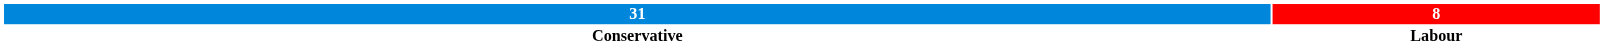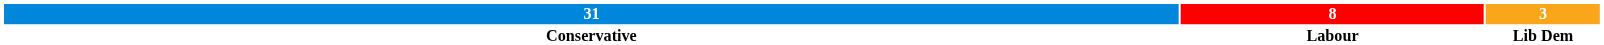 <table style="width:100%; text-align:center;">
 <tr style="color:white;">
 <td style="background:#0087DC; width:73.81%;"><strong>31</strong></td>
 <td style="background:red; width:19.05%;"><strong>8</strong></td>
+<td style="background:#FAA61A; width:7.14%;"><strong>3</strong></td>
 </tr>
 <tr>
 <td><span><strong>Conservative</strong></span></td>
 <td><span><strong>Labour</strong></span></td>
+<td><span><strong>Lib Dem</strong></span></td>
 </tr>
 </table>
